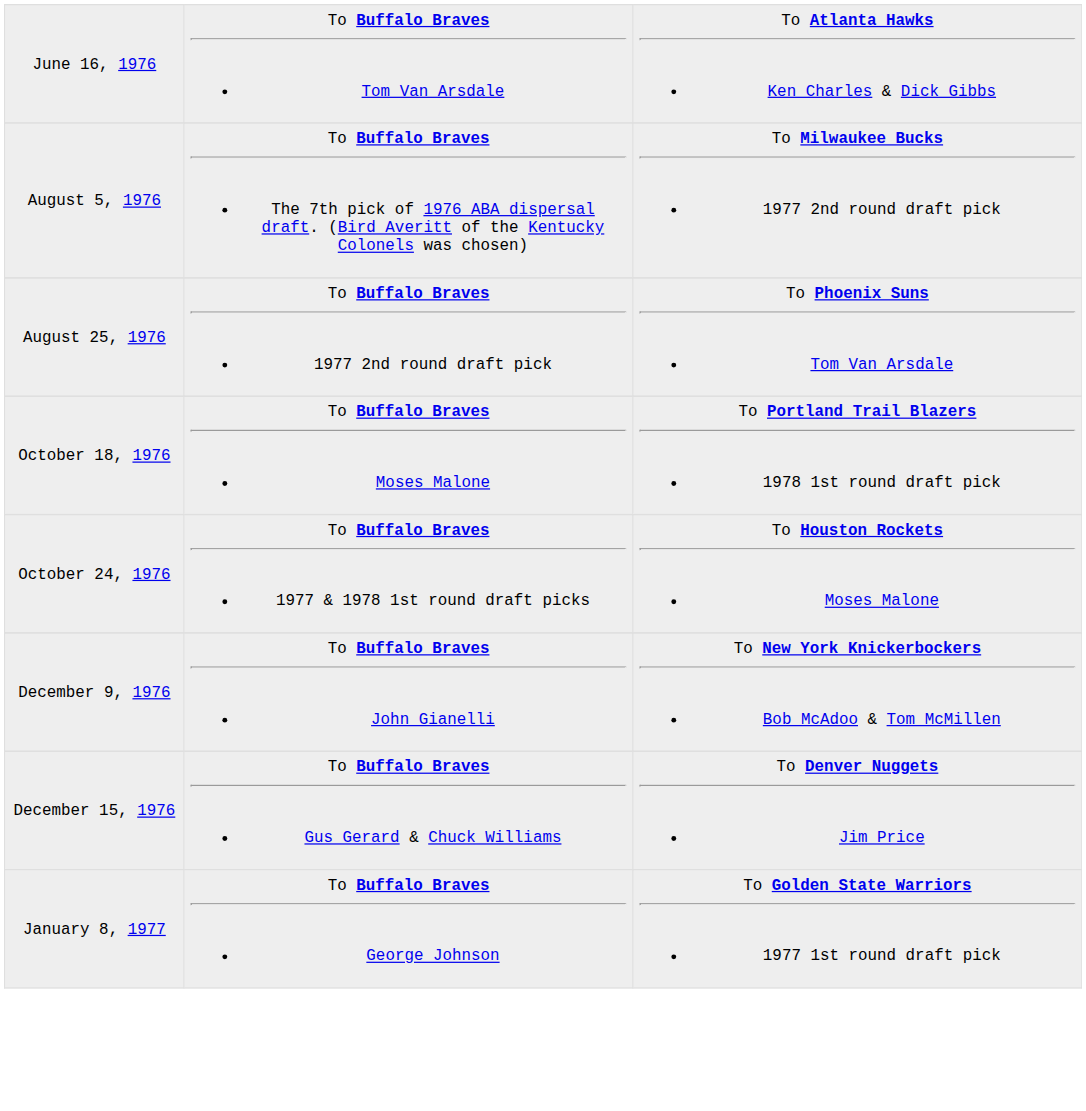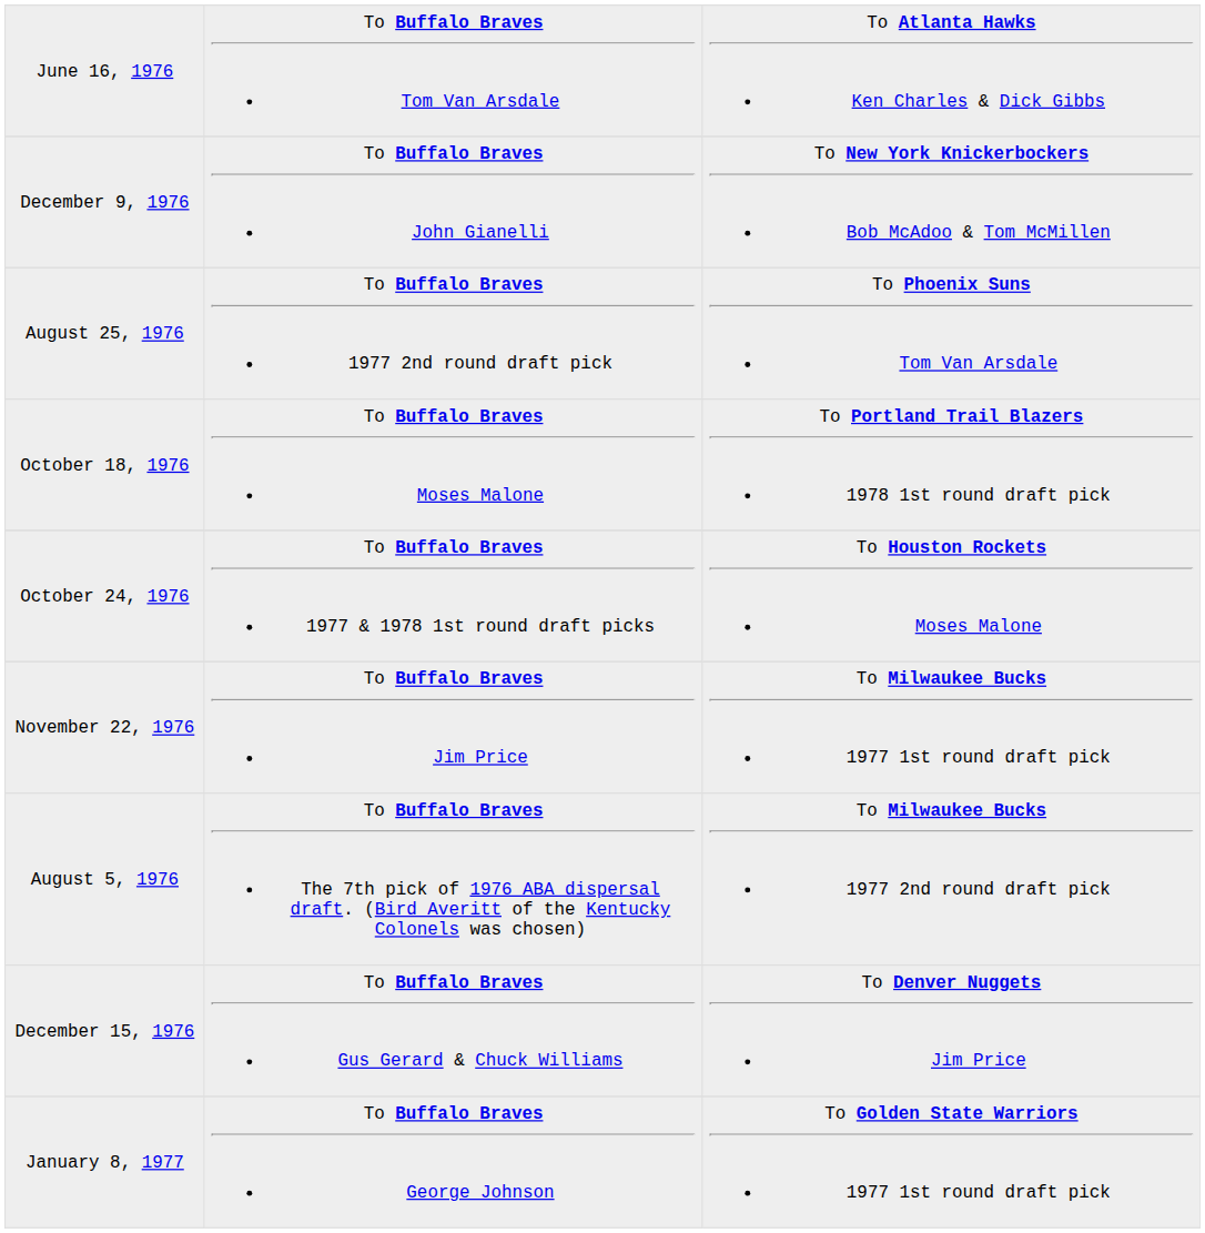 <table border=1 style="border-collapse:collapse; text-align: center; width: 100%" bordercolor="#DFDFDF"  cellpadding="5">
 <tr>
 </tr>
 <tr bgcolor="eeeeee">
 <td style="width:12%">June 16, <a href='#'>1976</a></td>
 <td style="width:30%" valign="top">To <strong><a href='#'>Buffalo Braves</a></strong><hr><br><ul><li><a href='#'>Tom Van Arsdale</a></li></ul></td>
 <td style="width:30%" valign="top">To <strong><a href='#'>Atlanta Hawks</a></strong><hr><br><ul><li><a href='#'>Ken Charles</a> & <a href='#'>Dick Gibbs</a></li></ul></td>
 </tr>
 <tr>
 </tr>
 <tr bgcolor="eeeeee">
-<td style="width:12%">August 5, <a href='#'>1976</a></td>
-<td style="width:30%" valign="top">To <strong><a href='#'>Buffalo Braves</a></strong><hr><br><ul><li>The 7th pick of <a href='#'>1976 ABA dispersal draft</a>. (<a href='#'>Bird Averitt</a> of the <a href='#'>Kentucky Colonels</a> was chosen)</li></ul></td>
-<td style="width:30%" valign="top">To <strong><a href='#'>Milwaukee Bucks</a></strong><hr><br><ul><li>1977 2nd round draft pick</li></ul></td>
+<td style="width:12%">December 9, <a href='#'>1976</a></td>
+<td style="width:30%" valign="top">To <strong><a href='#'>Buffalo Braves</a></strong><hr><br><ul><li><a href='#'>John Gianelli</a></li></ul></td>
+<td style="width:30%" valign="top">To <strong><a href='#'>New York Knickerbockers</a></strong><hr><br><ul><li><a href='#'>Bob McAdoo</a> & <a href='#'>Tom McMillen</a></li></ul></td>
 </tr>
 <tr>
 </tr>
 <tr bgcolor="eeeeee">
 <td style="width:12%">August 25, <a href='#'>1976</a></td>
 <td style="width:30%" valign="top">To <strong><a href='#'>Buffalo Braves</a></strong><hr><br><ul><li>1977 2nd round draft pick</li></ul></td>
 <td style="width:30%" valign="top">To <strong><a href='#'>Phoenix Suns</a></strong><hr><br><ul><li><a href='#'>Tom Van Arsdale</a></li></ul></td>
 </tr>
 <tr>
 </tr>
 <tr bgcolor="eeeeee">
 <td style="width:12%">October 18, <a href='#'>1976</a></td>
 <td style="width:30%" valign="top">To <strong><a href='#'>Buffalo Braves</a></strong><hr><br><ul><li><a href='#'>Moses Malone</a></li></ul></td>
 <td style="width:30%" valign="top">To <strong><a href='#'>Portland Trail Blazers</a></strong><hr><br><ul><li>1978 1st round draft pick</li></ul></td>
 </tr>
 <tr>
 </tr>
 <tr bgcolor="eeeeee">
 <td style="width:12%">October 24, <a href='#'>1976</a></td>
 <td style="width:30%" valign="top">To <strong><a href='#'>Buffalo Braves</a></strong><hr><br><ul><li>1977 & 1978 1st round draft picks</li></ul></td>
 <td style="width:30%" valign="top">To <strong><a href='#'>Houston Rockets</a></strong><hr><br><ul><li><a href='#'>Moses Malone</a></li></ul></td>
 </tr>
 <tr>
 </tr>
+<tr bgcolor="eeeeee">
+<td style="width:12%">November 22, <a href='#'>1976</a></td>
+<td style="width:30%" valign="top">To <strong><a href='#'>Buffalo Braves</a></strong><hr><br><ul><li><a href='#'>Jim Price</a></li></ul></td>
+<td style="width:30%" valign="top">To <strong><a href='#'>Milwaukee Bucks</a></strong><hr><br><ul><li>1977 1st round draft pick</li></ul></td>
+</tr>
 <tr>
 </tr>
 <tr bgcolor="eeeeee">
-<td style="width:12%">December 9, <a href='#'>1976</a></td>
-<td style="width:30%" valign="top">To <strong><a href='#'>Buffalo Braves</a></strong><hr><br><ul><li><a href='#'>John Gianelli</a></li></ul></td>
-<td style="width:30%" valign="top">To <strong><a href='#'>New York Knickerbockers</a></strong><hr><br><ul><li><a href='#'>Bob McAdoo</a> & <a href='#'>Tom McMillen</a></li></ul></td>
+<td style="width:12%">August 5, <a href='#'>1976</a></td>
+<td style="width:30%" valign="top">To <strong><a href='#'>Buffalo Braves</a></strong><hr><br><ul><li>The 7th pick of <a href='#'>1976 ABA dispersal draft</a>. (<a href='#'>Bird Averitt</a> of the <a href='#'>Kentucky Colonels</a> was chosen)</li></ul></td>
+<td style="width:30%" valign="top">To <strong><a href='#'>Milwaukee Bucks</a></strong><hr><br><ul><li>1977 2nd round draft pick</li></ul></td>
 </tr>
 <tr>
 </tr>
 <tr bgcolor="eeeeee">
 <td style="width:12%">December 15, <a href='#'>1976</a></td>
 <td style="width:30%" valign="top">To <strong><a href='#'>Buffalo Braves</a></strong><hr><br><ul><li><a href='#'>Gus Gerard</a> & <a href='#'>Chuck Williams</a></li></ul></td>
 <td style="width:30%" valign="top">To <strong><a href='#'>Denver Nuggets</a></strong><hr><br><ul><li><a href='#'>Jim Price</a></li></ul></td>
 </tr>
 <tr>
 </tr>
 <tr bgcolor="eeeeee">
 <td style="width:12%">January 8, <a href='#'>1977</a></td>
 <td style="width:30%" valign="top">To <strong><a href='#'>Buffalo Braves</a></strong><hr><br><ul><li><a href='#'>George Johnson</a></li></ul></td>
 <td style="width:30%" valign="top">To <strong><a href='#'>Golden State Warriors</a></strong><hr><br><ul><li>1977 1st round draft pick</li></ul></td>
 </tr>
 </table>
